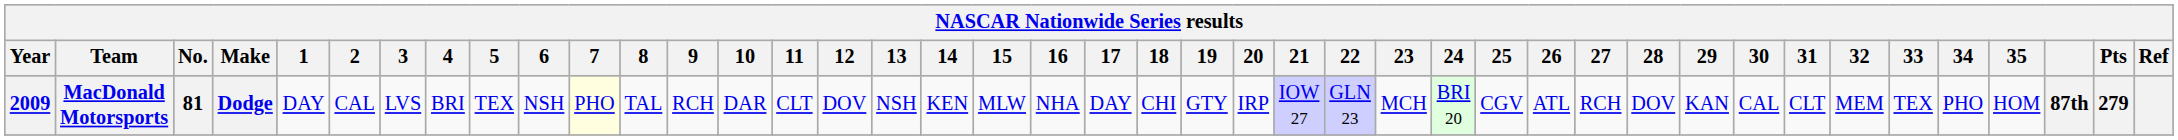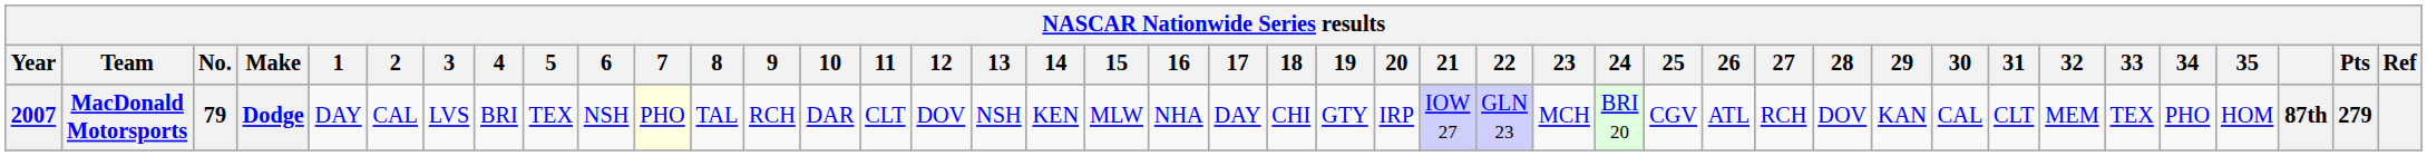 <table class="wikitable" style="text-align:center; font-size:75%">
 <tr>
 <th colspan=42><a href='#'>NASCAR Nationwide Series</a> results</th>
 </tr>
 <tr>
 <th>Year</th>
 <th>Team</th>
 <th>No.</th>
 <th>Make</th>
 <th>1</th>
 <th>2</th>
 <th>3</th>
 <th>4</th>
 <th>5</th>
 <th>6</th>
 <th>7</th>
 <th>8</th>
 <th>9</th>
 <th>10</th>
 <th>11</th>
 <th>12</th>
 <th>13</th>
 <th>14</th>
 <th>15</th>
 <th>16</th>
 <th>17</th>
 <th>18</th>
 <th>19</th>
 <th>20</th>
 <th>21</th>
 <th>22</th>
 <th>23</th>
 <th>24</th>
 <th>25</th>
 <th>26</th>
 <th>27</th>
 <th>28</th>
 <th>29</th>
 <th>30</th>
 <th>31</th>
 <th>32</th>
 <th>33</th>
 <th>34</th>
 <th>35</th>
 <th></th>
 <th>Pts</th>
 <th>Ref</th>
 </tr>
 <tr>
-<th><a href='#'>2009</a></th>
+<th><a href='#'>2007</a></th>
 <th><a href='#'>MacDonald Motorsports</a></th>
-<th>81</th>
+<th>79</th>
 <th><a href='#'>Dodge</a></th>
 <td><a href='#'>DAY</a></td>
 <td><a href='#'>CAL</a></td>
 <td><a href='#'>LVS</a></td>
 <td><a href='#'>BRI</a></td>
 <td><a href='#'>TEX</a></td>
 <td><a href='#'>NSH</a></td>
 <td style="background: lightyellow;"><a href='#'>PHO</a></td>
 <td><a href='#'>TAL</a></td>
 <td><a href='#'>RCH</a></td>
 <td><a href='#'>DAR</a></td>
 <td><a href='#'>CLT</a></td>
 <td><a href='#'>DOV</a></td>
 <td><a href='#'>NSH</a></td>
 <td><a href='#'>KEN</a></td>
 <td><a href='#'>MLW</a></td>
 <td><a href='#'>NHA</a></td>
 <td><a href='#'>DAY</a></td>
 <td><a href='#'>CHI</a></td>
 <td><a href='#'>GTY</a></td>
 <td><a href='#'>IRP</a></td>
 <td style="background:#CFCFFF;"><a href='#'>IOW</a><br><small>27</small></td>
 <td style="background:#CFCFFF;"><a href='#'>GLN</a><br><small>23</small></td>
 <td><a href='#'>MCH</a></td>
 <td style="background:#DFFFDF;"><a href='#'>BRI</a><br><small>20</small></td>
 <td><a href='#'>CGV</a></td>
 <td><a href='#'>ATL</a></td>
 <td><a href='#'>RCH</a></td>
 <td><a href='#'>DOV</a></td>
 <td><a href='#'>KAN</a></td>
 <td><a href='#'>CAL</a></td>
 <td><a href='#'>CLT</a></td>
 <td><a href='#'>MEM</a></td>
 <td><a href='#'>TEX</a></td>
 <td><a href='#'>PHO</a></td>
 <td><a href='#'>HOM</a></td>
 <th>87th</th>
 <th>279</th>
 <th></th>
 </tr>
 </table>
